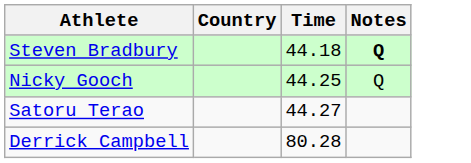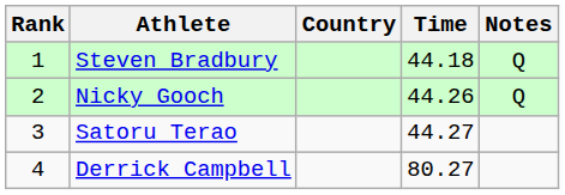 <table class="wikitable" style="text-align:center">
 <tr>
+<th>Rank</th>
 <th>Athlete</th>
 <th>Country</th>
 <th>Time</th>
 <th>Notes</th>
 </tr>
 <tr bgcolor=ccffcc>
+<td>1</td>
 <td align=left><a href='#'>Steven Bradbury</a></td>
 <td align=left></td>
 <td>44.18</td>
-<td><strong>Q</strong></td>
+<td>Q</td>
 </tr>
 <tr bgcolor=ccffcc>
+<td>2</td>
 <td align=left><a href='#'>Nicky Gooch</a></td>
 <td align=left></td>
-<td>44.25</td>
+<td>44.26</td>
 <td>Q</td>
 </tr>
 <tr>
+<td>3</td>
 <td align=left><a href='#'>Satoru Terao</a></td>
 <td align=left></td>
 <td>44.27</td>
 <td></td>
 </tr>
 <tr>
+<td>4</td>
 <td align=left><a href='#'>Derrick Campbell</a></td>
 <td align=left></td>
-<td>80.28</td>
+<td>80.27</td>
 <td></td>
 </tr>
 </table>
